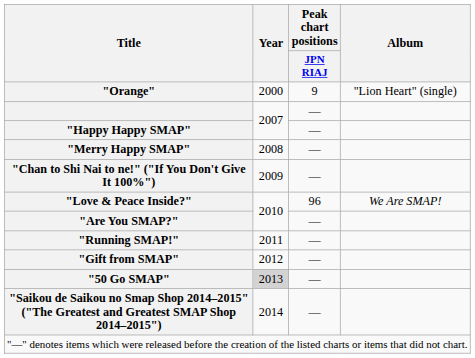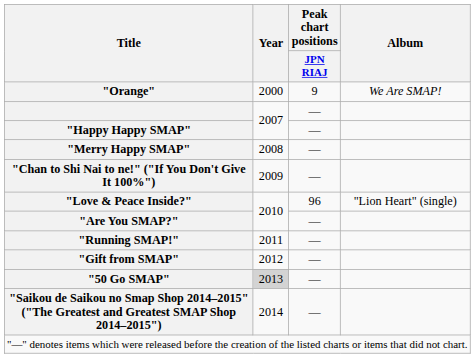 <table class="wikitable plainrowheaders" style="text-align:center;">
 <tr>
 <th scope="col" rowspan="2" style="width:20em;">Title</th>
 <th scope="col" rowspan="2">Year</th>
 <th scope="col" colspan="1">Peak chart positions</th>
 <th scope="col" rowspan="2">Album</th>
 </tr>
 <tr>
 <th style="width:3em;font-size:90%"><a href='#'>JPN RIAJ</a><br></th>
 </tr>
 <tr>
 <th scope="row">"Orange"</th>
 <td>2000</td>
 <td>9</td>
-<td>"Lion Heart" (single)</td>
+<td><em>We Are SMAP!</em></td>
 </tr>
 <tr>
 <th scope="row"></th>
 <td rowspan="2">2007</td>
 <td>—</td>
 <td></td>
 </tr>
 <tr>
 <th scope="row">"Happy Happy SMAP"</th>
 <td>—</td>
 <td></td>
 </tr>
 <tr>
 <th scope="row">"Merry Happy SMAP"</th>
 <td>2008</td>
 <td>—</td>
 <td></td>
 </tr>
 <tr>
 <th scope="row">"Chan to Shi Nai to ne!" ("If You Don't Give It 100%")</th>
 <td>2009</td>
 <td>—</td>
 <td></td>
 </tr>
 <tr>
 <th scope="row">"Love & Peace Inside?"</th>
 <td rowspan="2">2010</td>
 <td>96</td>
-<td><em>We Are SMAP!</em></td>
+<td>"Lion Heart" (single)</td>
 </tr>
 <tr>
 <th scope="row">"Are You SMAP?"</th>
 <td>—</td>
 <td></td>
 </tr>
 <tr>
 <th scope="row">"Running SMAP!"</th>
 <td>2011</td>
 <td>—</td>
 <td></td>
 </tr>
 <tr>
 <th scope="row">"Gift from SMAP"</th>
 <td>2012</td>
 <td>—</td>
 <td></td>
 </tr>
 <tr>
 <th scope="row">"50 Go SMAP"</th>
 <td style="background: lightgrey;">2013</td>
 <td>—</td>
 <td></td>
 </tr>
 <tr>
 <th scope="row">"Saikou de Saikou no Smap Shop 2014–2015" ("The Greatest and Greatest SMAP Shop 2014–2015")</th>
 <td>2014</td>
 <td>—</td>
 <td></td>
 </tr>
 <tr>
 <td colspan="5" align="center" style="font-size:90%;">"—" denotes items which were released before the creation of the listed charts or items that did not chart.</td>
 </tr>
 </table>
